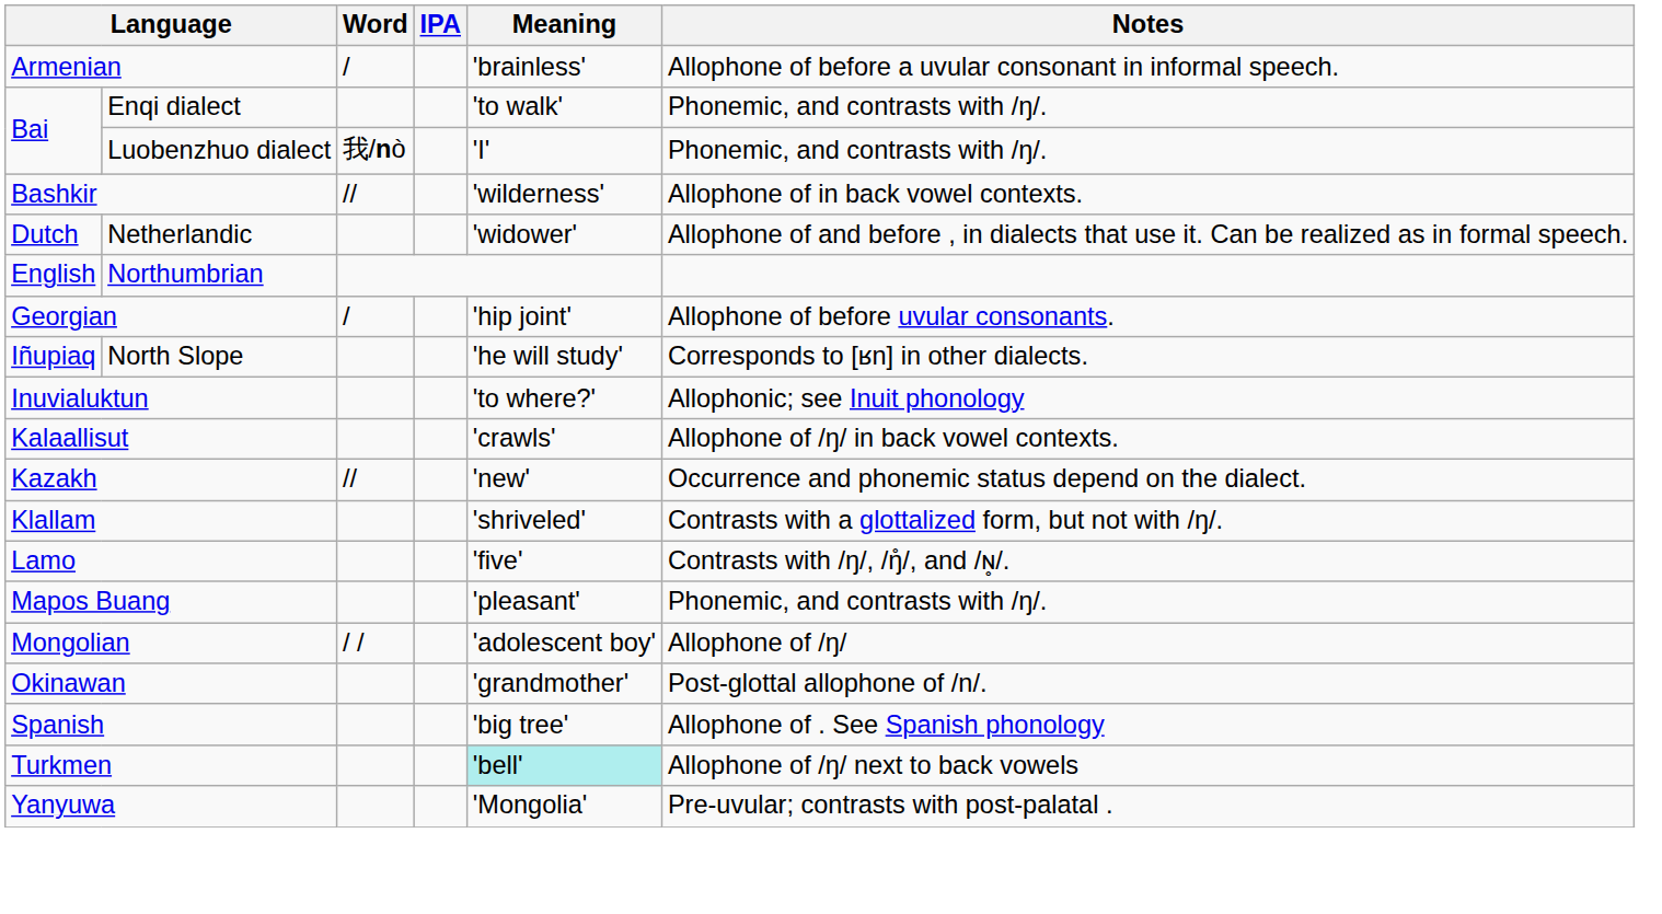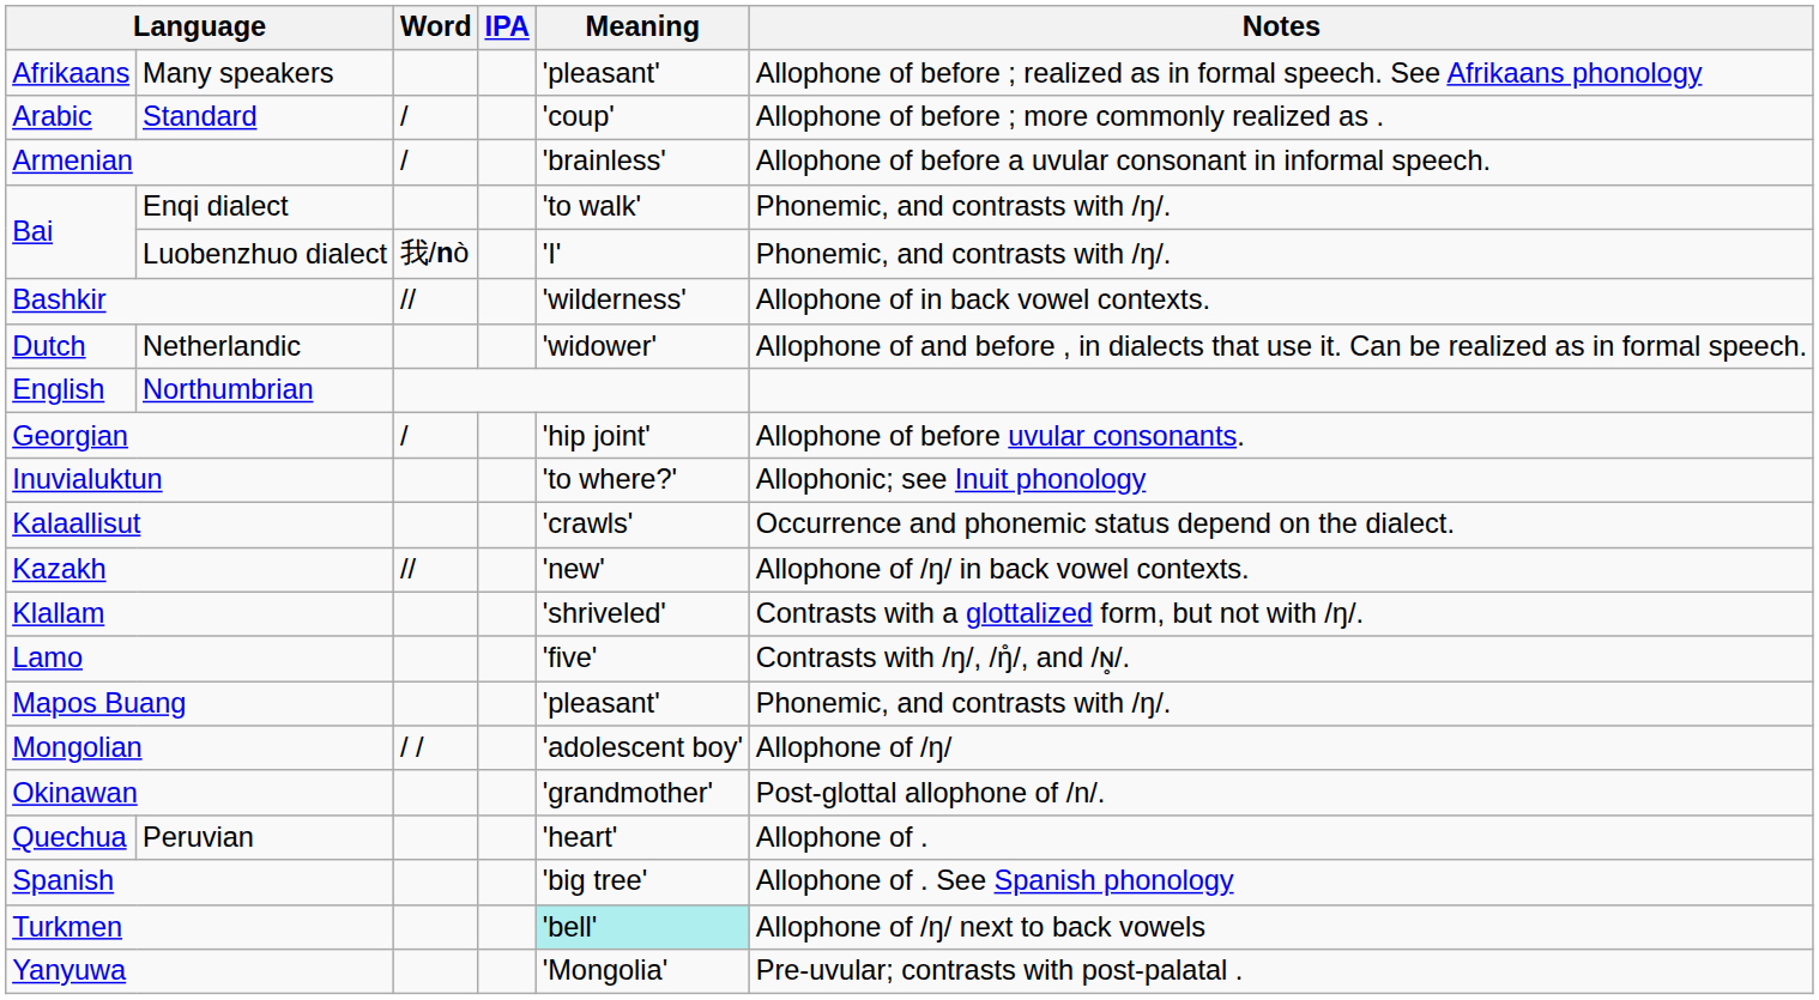 <table class="wikitable">
 <tr>
 <th colspan=2>Language</th>
 <th>Word</th>
 <th><a href='#'>IPA</a></th>
 <th>Meaning</th>
 <th>Notes</th>
+</tr>
+<tr>
+<td><a href='#'>Afrikaans</a></td>
+<td>Many speakers</td>
+<td></td>
+<td></td>
+<td>'pleasant'</td>
+<td>Allophone of  before ; realized as  in formal speech. See <a href='#'>Afrikaans phonology</a></td>
+</tr>
+<tr>
+<td><a href='#'>Arabic</a></td>
+<td><a href='#'>Standard</a></td>
+<td>/</td>
+<td></td>
+<td>'coup'</td>
+<td>Allophone of  before ; more commonly realized as .</td>
 </tr>
 <tr>
 <td colspan=2><a href='#'>Armenian</a></td>
 <td>/</td>
 <td></td>
 <td>'brainless'</td>
 <td>Allophone of  before a uvular consonant in informal speech.</td>
 </tr>
 <tr>
 <td rowspan="2"><a href='#'>Bai</a></td>
 <td>Enqi dialect</td>
 <td></td>
 <td></td>
 <td>'to walk'</td>
 <td>Phonemic, and contrasts with /ŋ/.</td>
 </tr>
 <tr>
 <td>Luobenzhuo dialect</td>
 <td>我/<strong>n</strong>ò</td>
 <td></td>
 <td>'I'</td>
 <td>Phonemic, and contrasts with /ŋ/.</td>
 </tr>
 <tr>
 <td colspan="2"><a href='#'>Bashkir</a></td>
 <td>//</td>
 <td></td>
 <td>'wilderness'</td>
 <td>Allophone of  in back vowel contexts.</td>
 </tr>
 <tr>
 <td><a href='#'>Dutch</a></td>
 <td>Netherlandic</td>
 <td></td>
 <td></td>
 <td>'widower'</td>
 <td>Allophone of  and  before , in dialects that use it. Can be realized as  in formal speech.</td>
 </tr>
 <tr>
 <td><a href='#'>English</a></td>
 <td><a href='#'>Northumbrian</a></td>
 <td colspan=3 style="text-align:center"></td>
 <td></td>
 </tr>
 <tr>
 <td colspan="2"><a href='#'>Georgian</a></td>
 <td>/</td>
 <td></td>
 <td>'hip joint'</td>
 <td>Allophone of  before <a href='#'>uvular consonants</a>.</td>
 </tr>
 <tr>
-<td><a href='#'>Iñupiaq</a></td>
-<td>North Slope</td>
-<td></td>
-<td></td>
-<td>'he will study'</td>
-<td>Corresponds to [ʁn] in other dialects.</td>
-</tr>
-<tr>
 <td colspan="2"><a href='#'>Inuvialuktun</a></td>
 <td></td>
 <td></td>
 <td>'to where?'</td>
 <td>Allophonic; see <a href='#'>Inuit phonology</a></td>
 </tr>
 <tr>
 <td colspan="2"><a href='#'>Kalaallisut</a></td>
 <td></td>
 <td></td>
 <td>'crawls'</td>
-<td>Allophone of /ŋ/ in back vowel contexts.</td>
+<td>Occurrence and phonemic status depend on the dialect.</td>
 </tr>
 <tr>
 <td colspan="2"><a href='#'>Kazakh</a></td>
 <td>//</td>
 <td></td>
 <td>'new'</td>
-<td>Occurrence and phonemic status depend on the dialect.</td>
+<td>Allophone of /ŋ/ in back vowel contexts.</td>
 </tr>
 <tr>
 <td colspan="2"><a href='#'>Klallam</a></td>
 <td></td>
 <td></td>
 <td>'shriveled'</td>
 <td>Contrasts with a <a href='#'>glottalized</a> form, but not with /ŋ/.</td>
 </tr>
 <tr>
 <td colspan="2"><a href='#'>Lamo</a></td>
 <td></td>
 <td></td>
 <td>'five'</td>
 <td>Contrasts with /ŋ/, /ŋ̊/, and /ɴ̥/.</td>
 </tr>
 <tr>
 <td colspan="2"><a href='#'>Mapos Buang</a></td>
 <td></td>
 <td></td>
 <td>'pleasant'</td>
 <td>Phonemic, and contrasts with /ŋ/.</td>
 </tr>
 <tr>
 <td colspan="2"><a href='#'>Mongolian</a></td>
 <td>/ /</td>
 <td></td>
 <td>'adolescent boy'</td>
 <td>Allophone of /ŋ/</td>
 </tr>
 <tr>
 <td colspan="2"><a href='#'>Okinawan</a></td>
 <td></td>
 <td></td>
 <td>'grandmother'</td>
 <td>Post-glottal allophone of /n/.</td>
 </tr>
 <tr>
+<td><a href='#'>Quechua</a></td>
+<td>Peruvian</td>
+<td></td>
+<td></td>
+<td>'heart'</td>
+<td>Allophone of .</td>
+</tr>
+<tr>
 <td colspan=2><a href='#'>Spanish</a></td>
 <td></td>
 <td></td>
 <td>'big tree'</td>
 <td>Allophone of . See <a href='#'>Spanish phonology</a></td>
 </tr>
 <tr>
 <td colspan=2><a href='#'>Turkmen</a></td>
 <td></td>
 <td></td>
 <td style="background: paleturquoise;">'bell'</td>
 <td>Allophone of /ŋ/ next to back vowels</td>
 </tr>
 <tr>
 <td colspan="2"><a href='#'>Yanyuwa</a></td>
 <td></td>
 <td></td>
 <td>'Mongolia'</td>
 <td>Pre-uvular; contrasts with post-palatal .</td>
 </tr>
 </table>
